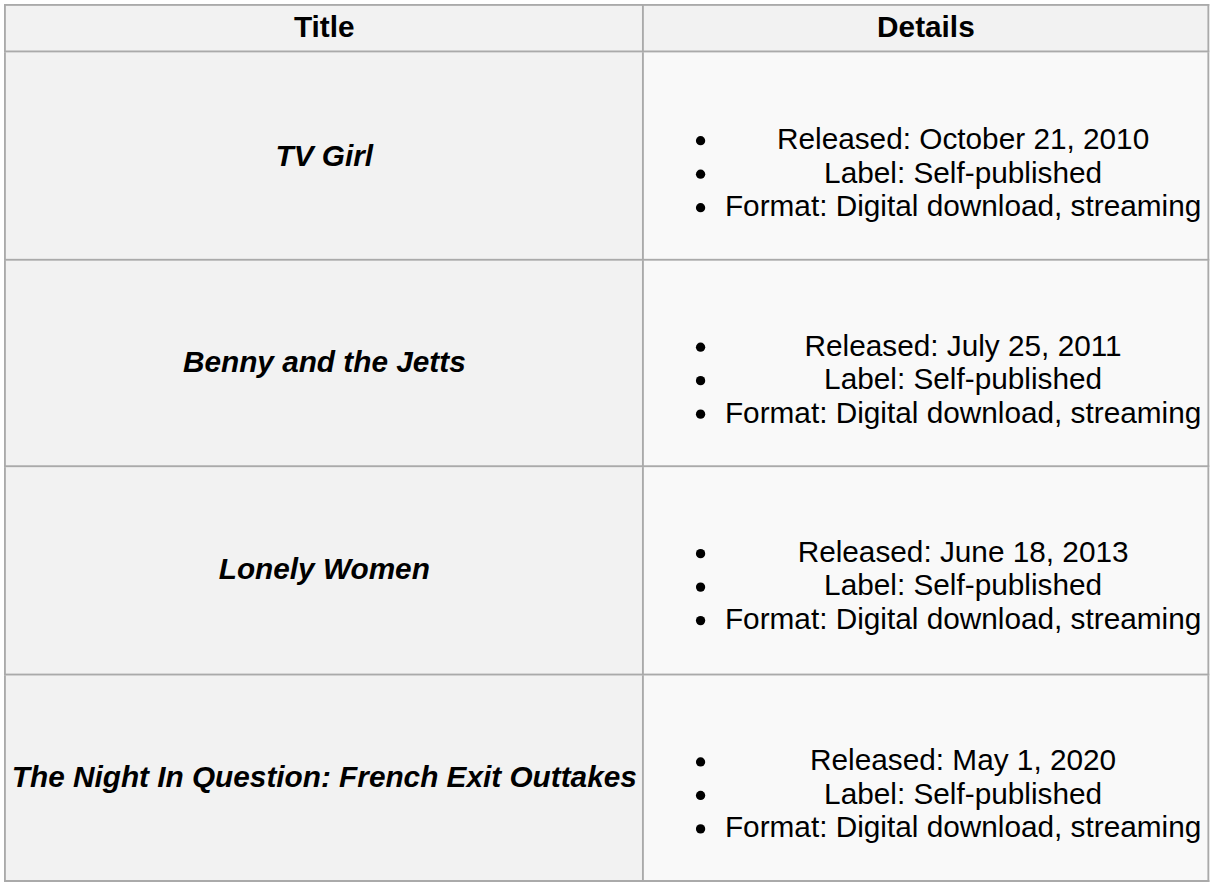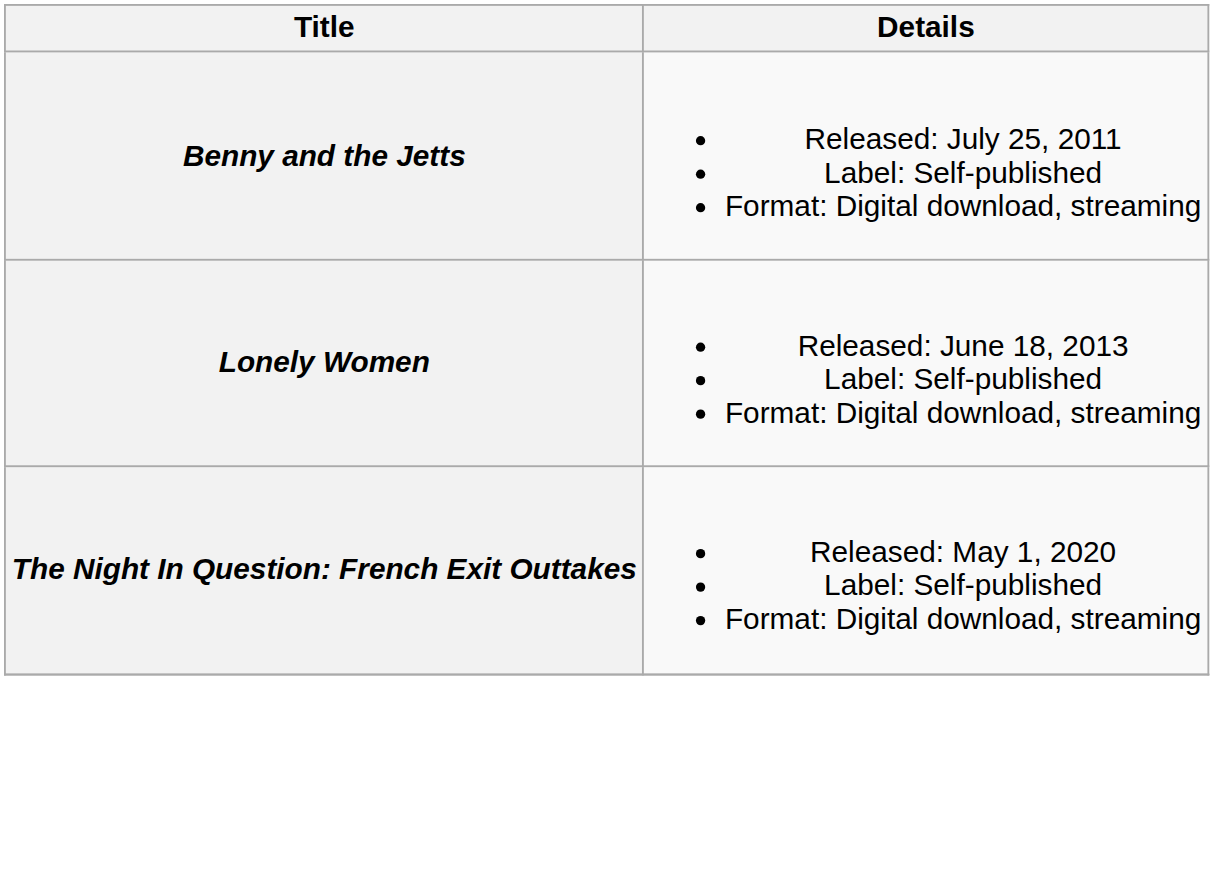 <table class="wikitable plainrowheaders" style="text-align:center">
 <tr>
 <th scope="col">Title</th>
 <th scope="col">Details</th>
-</tr>
-<tr>
-<th scope="row"><em>TV Girl</em></th>
-<td><br><ul><li>Released: October 21, 2010</li><li>Label: Self-published</li><li>Format: Digital download, streaming</li></ul></td>
 </tr>
 <tr>
 <th scope="row"><em>Benny and the Jetts</em></th>
 <td><br><ul><li>Released: July 25, 2011</li><li>Label: Self-published</li><li>Format: Digital download, streaming</li></ul></td>
 </tr>
 <tr>
 <th scope="row"><em>Lonely Women</em></th>
 <td><br><ul><li>Released: June 18, 2013</li><li>Label: Self-published</li><li>Format: Digital download, streaming</li></ul></td>
 </tr>
 <tr>
 <th scope="row"><em>The Night In Question: French Exit Outtakes</em></th>
 <td><br><ul><li>Released: May 1, 2020</li><li>Label: Self-published</li><li>Format: Digital download, streaming</li></ul></td>
 </tr>
 <tr>
 </tr>
 </table>
